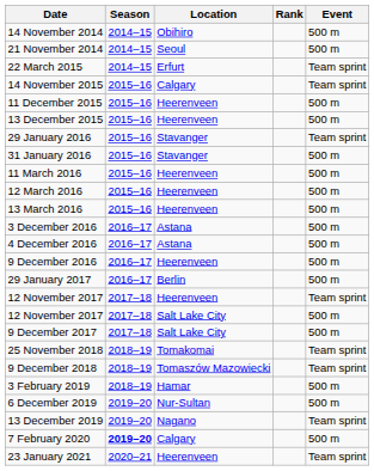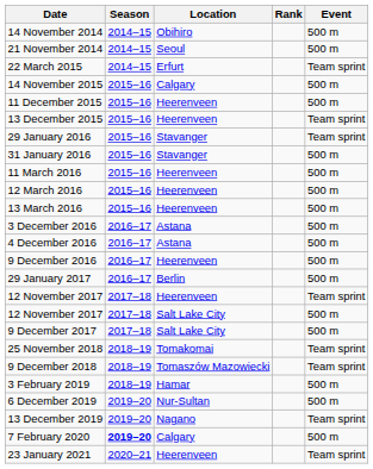 <table class="wikitable sortable" style="font-size:90%" style="text-align:center">
 <tr>
 <th>Date</th>
 <th>Season</th>
 <th>Location</th>
 <th>Rank</th>
 <th>Event</th>
 </tr>
 <tr>
 <td>14 November 2014</td>
 <td><a href='#'>2014–15</a></td>
 <td><a href='#'>Obihiro</a></td>
 <td></td>
 <td>500 m</td>
 </tr>
 <tr>
 <td>21 November 2014</td>
 <td><a href='#'>2014–15</a></td>
 <td><a href='#'>Seoul</a></td>
 <td></td>
 <td>500 m</td>
 </tr>
 <tr>
 <td>22 March 2015</td>
 <td><a href='#'>2014–15</a></td>
 <td><a href='#'>Erfurt</a></td>
 <td></td>
 <td>Team sprint</td>
 </tr>
 <tr>
 <td>14 November 2015</td>
 <td><a href='#'>2015–16</a></td>
 <td><a href='#'>Calgary</a></td>
 <td></td>
-<td>Team sprint</td>
+<td>500 m</td>
 </tr>
 <tr>
 <td>11 December 2015</td>
 <td><a href='#'>2015–16</a></td>
 <td><a href='#'>Heerenveen</a></td>
 <td></td>
 <td>500 m</td>
 </tr>
 <tr>
 <td>13 December 2015</td>
 <td><a href='#'>2015–16</a></td>
 <td><a href='#'>Heerenveen</a></td>
 <td></td>
-<td>500 m</td>
+<td>Team sprint</td>
 </tr>
 <tr>
 <td>29 January 2016</td>
 <td><a href='#'>2015–16</a></td>
 <td><a href='#'>Stavanger</a></td>
 <td></td>
 <td>Team sprint</td>
 </tr>
 <tr>
 <td>31 January 2016</td>
 <td><a href='#'>2015–16</a></td>
 <td><a href='#'>Stavanger</a></td>
 <td></td>
 <td>500 m</td>
 </tr>
 <tr>
 <td>11 March 2016</td>
 <td><a href='#'>2015–16</a></td>
 <td><a href='#'>Heerenveen</a></td>
 <td></td>
 <td>500 m</td>
 </tr>
 <tr>
 <td>12 March 2016</td>
 <td><a href='#'>2015–16</a></td>
 <td><a href='#'>Heerenveen</a></td>
 <td></td>
 <td>500 m</td>
 </tr>
 <tr>
 <td>13 March 2016</td>
 <td><a href='#'>2015–16</a></td>
 <td><a href='#'>Heerenveen</a></td>
 <td></td>
 <td>500 m</td>
 </tr>
 <tr>
 <td>3 December 2016</td>
 <td><a href='#'>2016–17</a></td>
 <td><a href='#'>Astana</a></td>
 <td></td>
 <td>500 m</td>
 </tr>
 <tr>
 <td>4 December 2016</td>
 <td><a href='#'>2016–17</a></td>
 <td><a href='#'>Astana</a></td>
 <td></td>
 <td>500 m</td>
 </tr>
 <tr>
 <td>9 December 2016</td>
 <td><a href='#'>2016–17</a></td>
 <td><a href='#'>Heerenveen</a></td>
 <td></td>
 <td>500 m</td>
 </tr>
 <tr>
 <td>29 January 2017</td>
 <td><a href='#'>2016–17</a></td>
 <td><a href='#'>Berlin</a></td>
 <td></td>
 <td>500 m</td>
 </tr>
 <tr>
 <td>12 November 2017</td>
 <td><a href='#'>2017–18</a></td>
 <td><a href='#'>Heerenveen</a></td>
 <td></td>
 <td>Team sprint</td>
 </tr>
 <tr>
 <td>12 November 2017</td>
 <td><a href='#'>2017–18</a></td>
 <td><a href='#'>Salt Lake City</a></td>
 <td></td>
 <td>500 m</td>
 </tr>
 <tr>
 <td>9 December 2017</td>
 <td><a href='#'>2017–18</a></td>
 <td><a href='#'>Salt Lake City</a></td>
 <td></td>
 <td>500 m</td>
 </tr>
 <tr>
 <td>25 November 2018</td>
 <td><a href='#'>2018–19</a></td>
 <td><a href='#'>Tomakomai</a></td>
 <td></td>
 <td>Team sprint</td>
 </tr>
 <tr>
 <td>9 December 2018</td>
 <td><a href='#'>2018–19</a></td>
 <td><a href='#'>Tomaszów Mazowiecki</a></td>
 <td></td>
 <td>Team sprint</td>
 </tr>
 <tr>
 <td>3 February 2019</td>
 <td><a href='#'>2018–19</a></td>
 <td><a href='#'>Hamar</a></td>
 <td></td>
 <td>500 m</td>
 </tr>
 <tr>
 <td>6 December 2019</td>
 <td><a href='#'>2019–20</a></td>
 <td><a href='#'>Nur-Sultan</a></td>
 <td></td>
 <td>500 m</td>
 </tr>
 <tr>
 <td>13 December 2019</td>
 <td><a href='#'>2019–20</a></td>
 <td><a href='#'>Nagano</a></td>
 <td></td>
 <td>Team sprint</td>
 </tr>
 <tr>
 <td>7 February 2020</td>
 <td><strong><a href='#'>2019–20</a></strong></td>
 <td><a href='#'>Calgary</a></td>
 <td></td>
 <td>500 m</td>
 </tr>
 <tr>
 <td>23 January 2021</td>
 <td><a href='#'>2020–21</a></td>
 <td><a href='#'>Heerenveen</a></td>
 <td></td>
 <td>Team sprint</td>
 </tr>
 </table>
